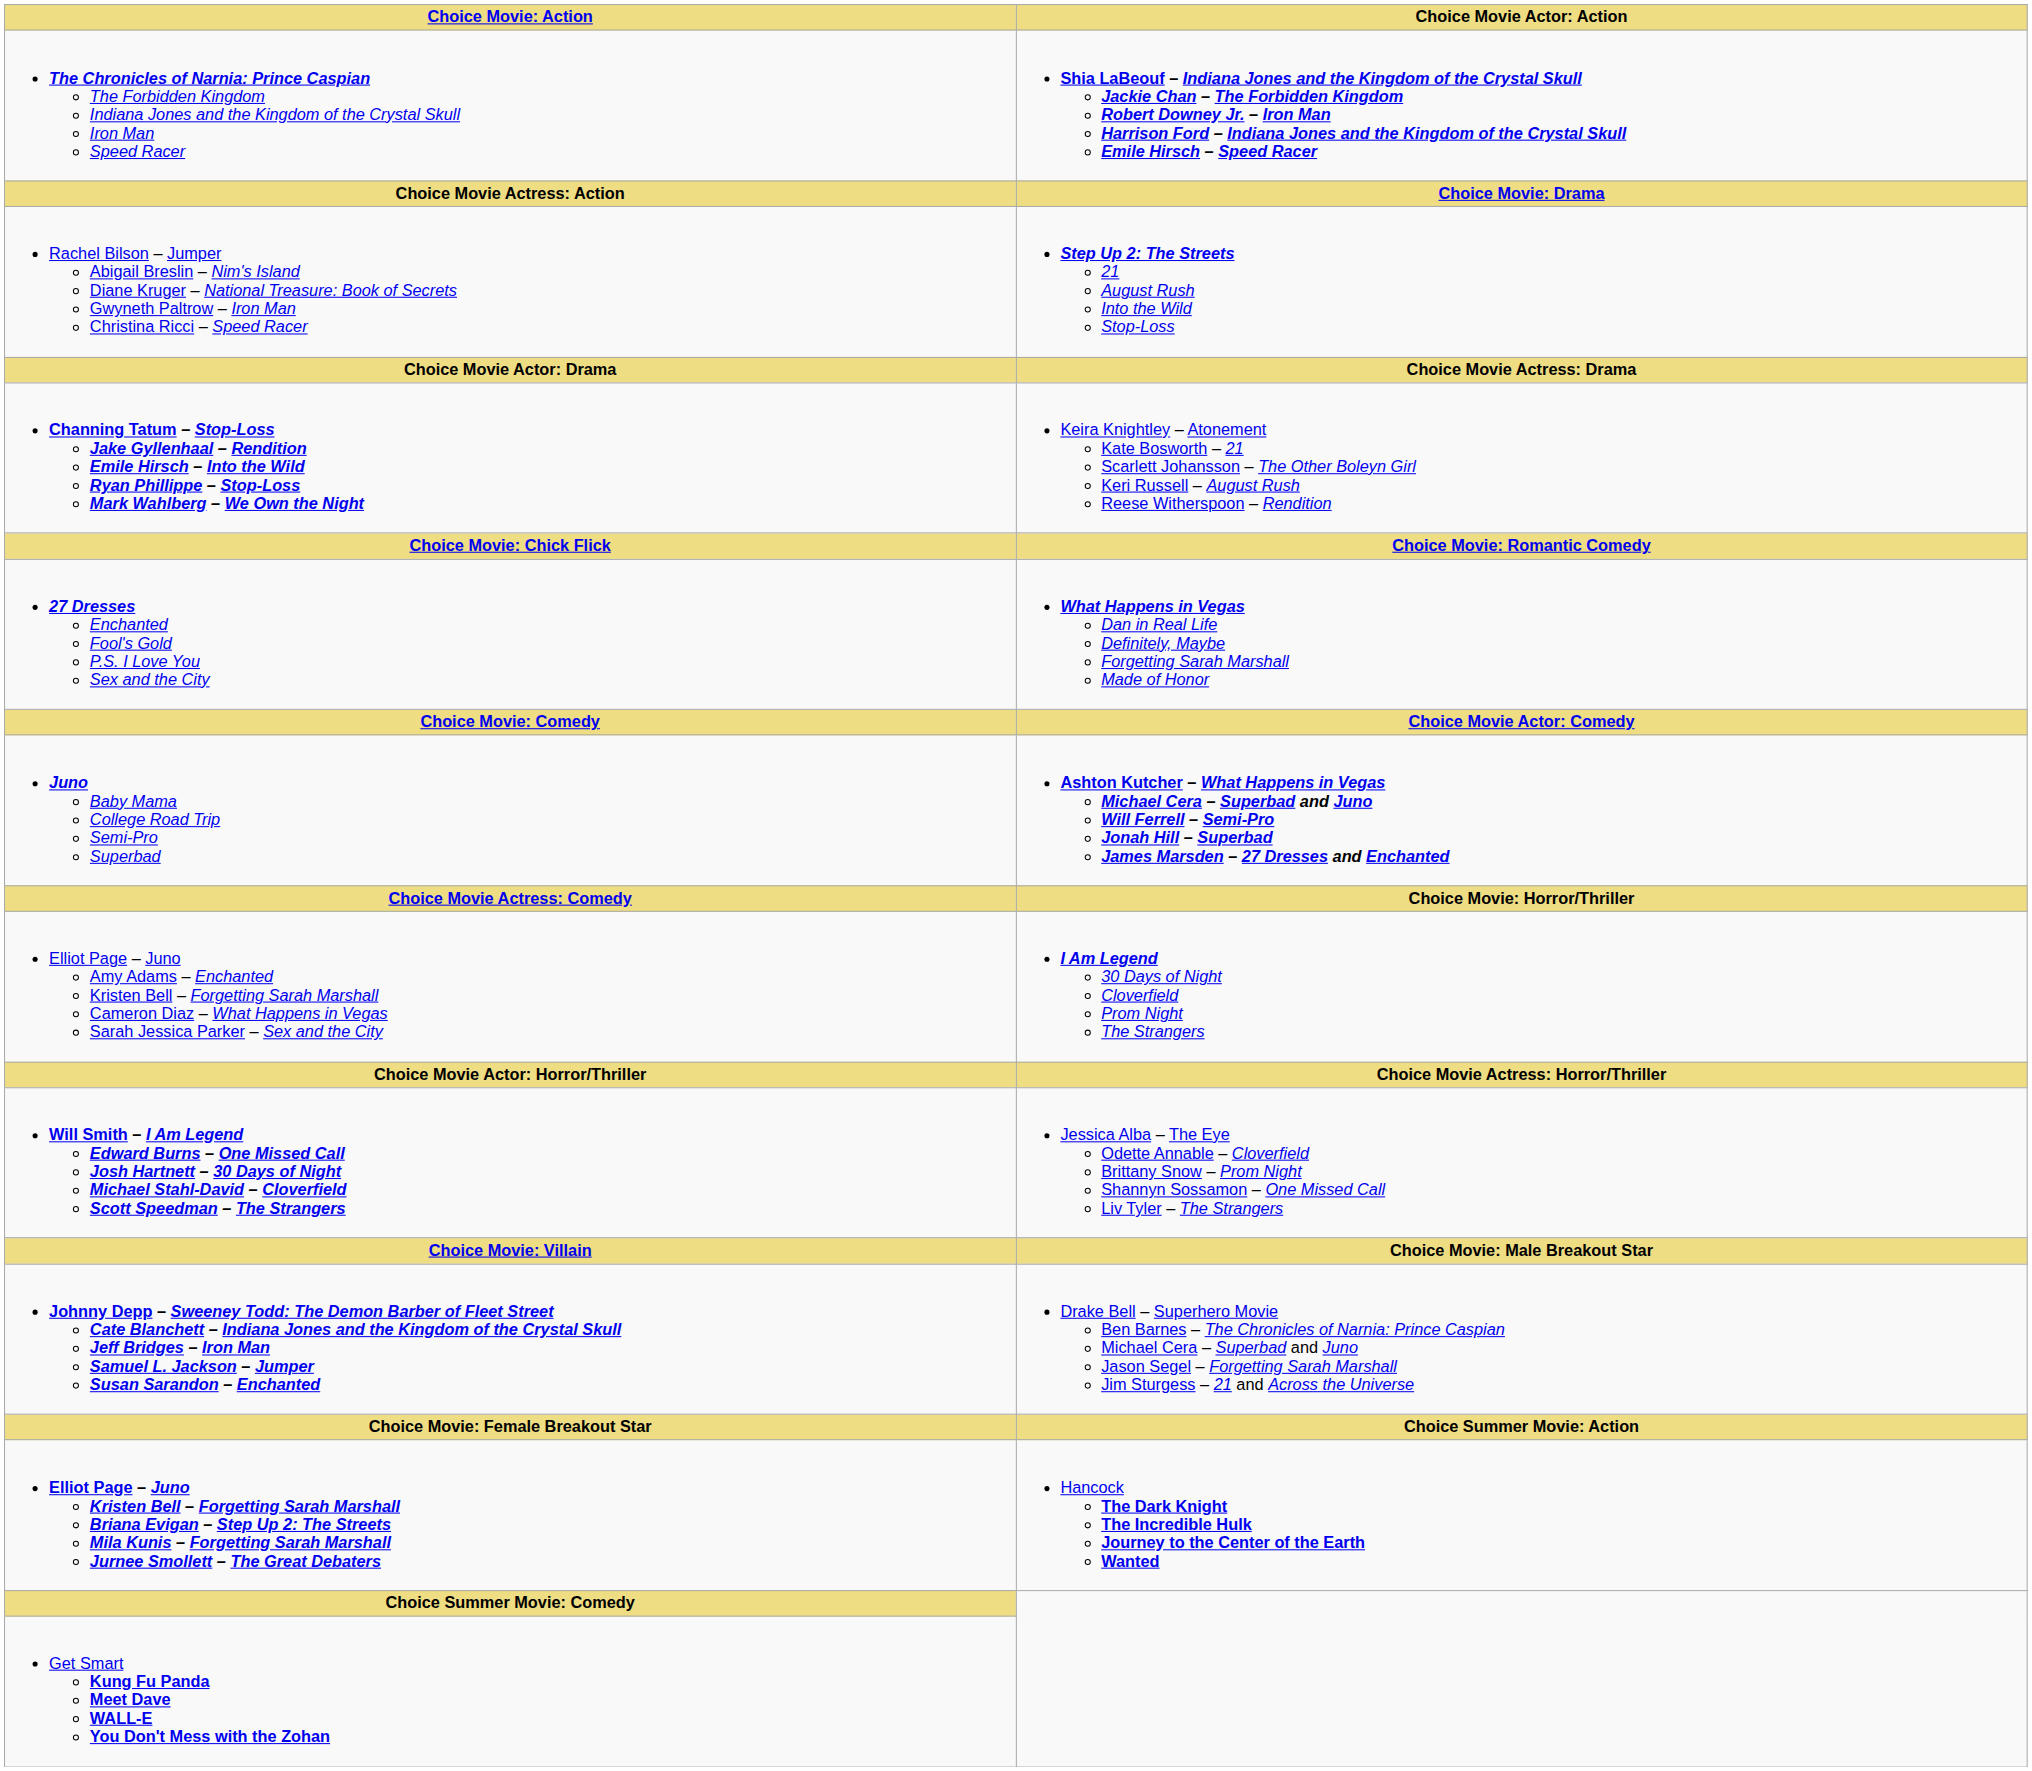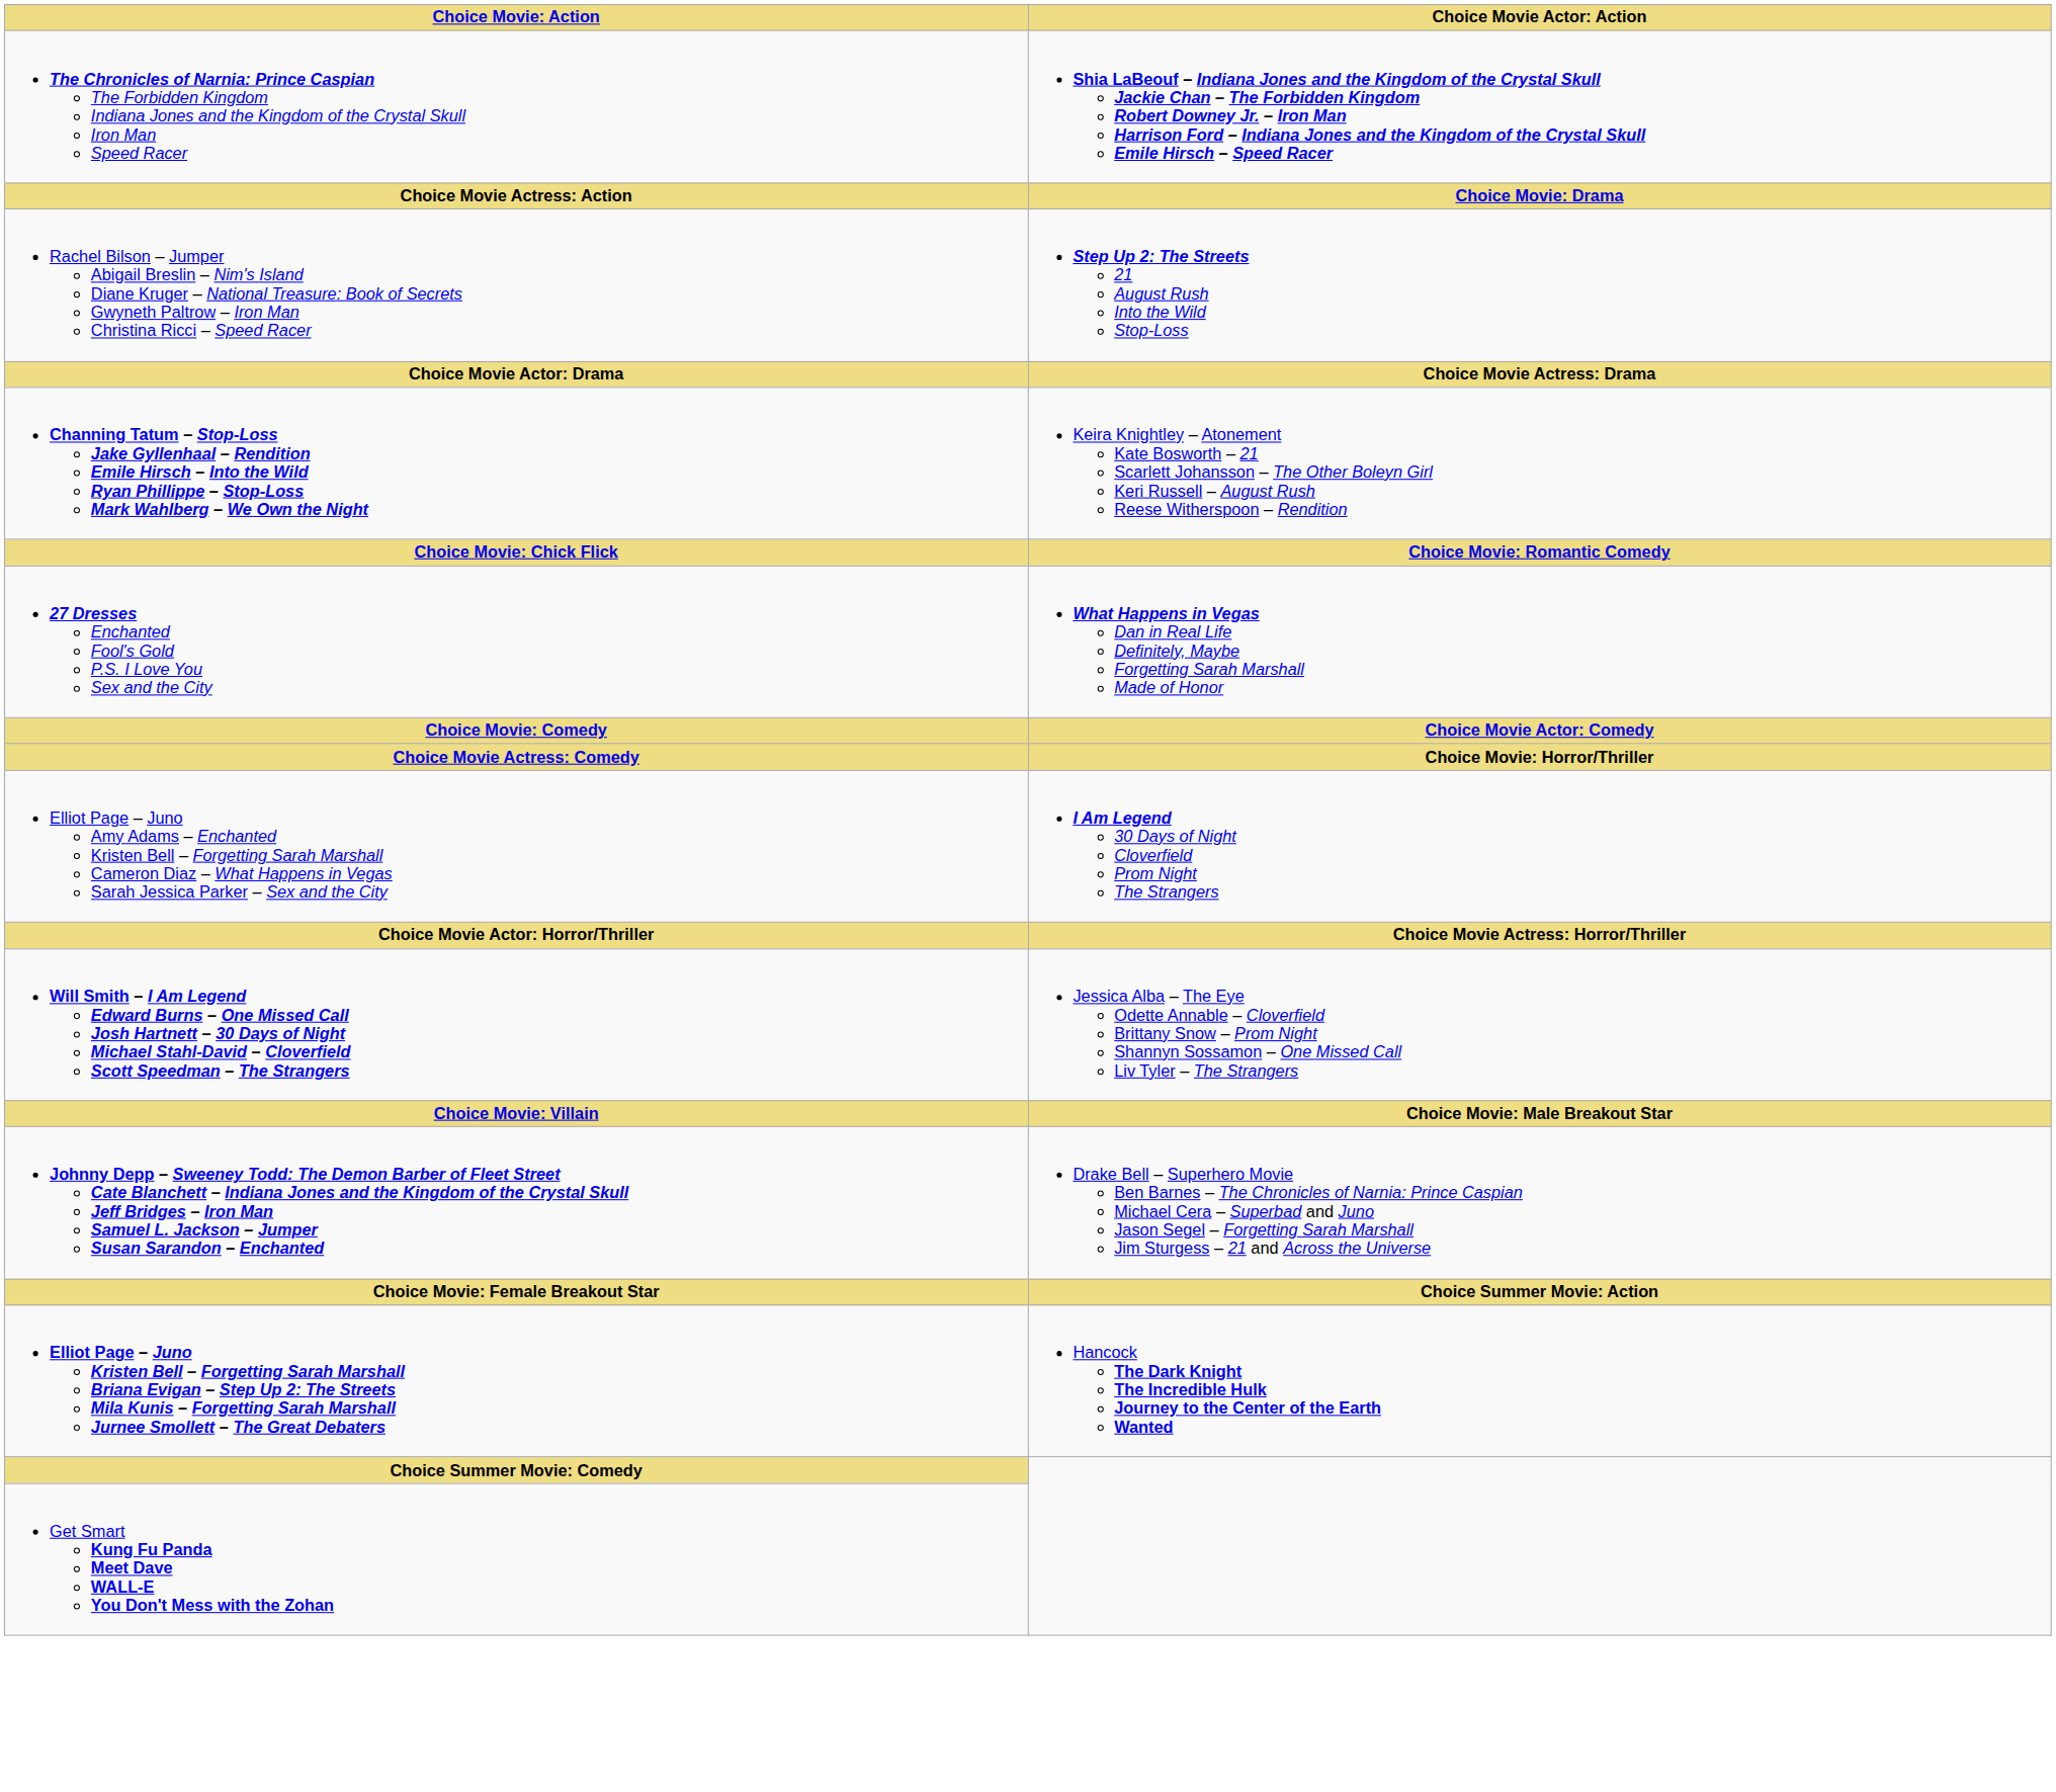 <table class="wikitable" style="width:100%">
 <tr>
 <th style="background:#EEDD82; width:50%"><a href='#'>Choice Movie: Action</a></th>
 <th style="background:#EEDD82; width:50%">Choice Movie Actor: Action</th>
 </tr>
 <tr>
 <td valign="top"><br><ul><li><strong><em><a href='#'>The Chronicles of Narnia: Prince Caspian</a></em></strong><ul><li><em><a href='#'>The Forbidden Kingdom</a></em></li><li><em><a href='#'>Indiana Jones and the Kingdom of the Crystal Skull</a></em></li><li><em><a href='#'>Iron Man</a></em></li><li><em><a href='#'>Speed Racer</a></em></li></ul></li></ul></td>
 <td valign="top"><br><ul><li><strong><a href='#'>Shia LaBeouf</a> – <em><a href='#'>Indiana Jones and the Kingdom of the Crystal Skull</a><strong><em><ul><li><a href='#'>Jackie Chan</a> – </em><a href='#'>The Forbidden Kingdom</a><em></li><li><a href='#'>Robert Downey Jr.</a> – </em><a href='#'>Iron Man</a><em></li><li><a href='#'>Harrison Ford</a> – </em><a href='#'>Indiana Jones and the Kingdom of the Crystal Skull</a><em></li><li><a href='#'>Emile Hirsch</a> – </em><a href='#'>Speed Racer</a><em></li></ul></li></ul></td>
 </tr>
 <tr>
 <th style="background:#EEDD82; width:50%">Choice Movie Actress: Action</th>
 <th style="background:#EEDD82; width:50%"><a href='#'>Choice Movie: Drama</a></th>
 </tr>
 <tr>
 <td valign="top"><br><ul><li></strong><a href='#'>Rachel Bilson</a> – </em><a href='#'>Jumper</a></em></strong><ul><li><a href='#'>Abigail Breslin</a> – <em><a href='#'>Nim's Island</a></em></li><li><a href='#'>Diane Kruger</a> – <em><a href='#'>National Treasure: Book of Secrets</a></em></li><li><a href='#'>Gwyneth Paltrow</a> – <em><a href='#'>Iron Man</a></em></li><li><a href='#'>Christina Ricci</a> – <em><a href='#'>Speed Racer</a></em></li></ul></li></ul></td>
 <td valign="top"><br><ul><li><strong><em><a href='#'>Step Up 2: The Streets</a></em></strong><ul><li><em><a href='#'>21</a></em></li><li><em><a href='#'>August Rush</a></em></li><li><em><a href='#'>Into the Wild</a></em></li><li><em><a href='#'>Stop-Loss</a></em></li></ul></li></ul></td>
 </tr>
 <tr>
 <th style="background:#EEDD82; width:50%">Choice Movie Actor: Drama</th>
 <th style="background:#EEDD82; width:50%">Choice Movie Actress: Drama</th>
 </tr>
 <tr>
 <td valign="top"><br><ul><li><strong><a href='#'>Channing Tatum</a> – <em><a href='#'>Stop-Loss</a><strong><em><ul><li><a href='#'>Jake Gyllenhaal</a> – </em><a href='#'>Rendition</a><em></li><li><a href='#'>Emile Hirsch</a> – </em><a href='#'>Into the Wild</a><em></li><li><a href='#'>Ryan Phillippe</a> – </em><a href='#'>Stop-Loss</a><em></li><li><a href='#'>Mark Wahlberg</a> – </em><a href='#'>We Own the Night</a><em></li></ul></li></ul></td>
 <td valign="top"><br><ul><li></strong><a href='#'>Keira Knightley</a> – </em><a href='#'>Atonement</a></em></strong><ul><li><a href='#'>Kate Bosworth</a> – <em><a href='#'>21</a></em></li><li><a href='#'>Scarlett Johansson</a> – <em><a href='#'>The Other Boleyn Girl</a></em></li><li><a href='#'>Keri Russell</a> – <em><a href='#'>August Rush</a></em></li><li><a href='#'>Reese Witherspoon</a> – <em><a href='#'>Rendition</a></em></li></ul></li></ul></td>
 </tr>
 <tr>
 <th style="background:#EEDD82; width:50%"><a href='#'>Choice Movie: Chick Flick</a></th>
 <th style="background:#EEDD82; width:50%"><a href='#'>Choice Movie: Romantic Comedy</a></th>
 </tr>
 <tr>
 <td valign="top"><br><ul><li><strong><em><a href='#'>27 Dresses</a></em></strong><ul><li><em><a href='#'>Enchanted</a></em></li><li><em><a href='#'>Fool's Gold</a></em></li><li><em><a href='#'>P.S. I Love You</a></em></li><li><em><a href='#'>Sex and the City</a></em></li></ul></li></ul></td>
 <td valign="top"><br><ul><li><strong><em><a href='#'>What Happens in Vegas</a></em></strong><ul><li><em><a href='#'>Dan in Real Life</a></em></li><li><em><a href='#'>Definitely, Maybe</a></em></li><li><em><a href='#'>Forgetting Sarah Marshall</a></em></li><li><em><a href='#'>Made of Honor</a></em></li></ul></li></ul></td>
 </tr>
 <tr>
 <th style="background:#EEDD82; width:50%"><a href='#'>Choice Movie: Comedy</a></th>
 <th style="background:#EEDD82; width:50%"><a href='#'>Choice Movie Actor: Comedy</a></th>
-</tr>
-<tr>
-<td valign="top"><br><ul><li><strong><em><a href='#'>Juno</a></em></strong><ul><li><em><a href='#'>Baby Mama</a></em></li><li><em><a href='#'>College Road Trip</a></em></li><li><em><a href='#'>Semi-Pro</a></em></li><li><em><a href='#'>Superbad</a></em></li></ul></li></ul></td>
-<td valign="top"><br><ul><li><strong><a href='#'>Ashton Kutcher</a> – <em><a href='#'>What Happens in Vegas</a><strong><em><ul><li><a href='#'>Michael Cera</a> – </em><a href='#'>Superbad</a><em> and </em><a href='#'>Juno</a><em></li><li><a href='#'>Will Ferrell</a> – </em><a href='#'>Semi-Pro</a><em></li><li><a href='#'>Jonah Hill</a> – </em><a href='#'>Superbad</a><em></li><li><a href='#'>James Marsden</a> – </em><a href='#'>27 Dresses</a><em> and </em><a href='#'>Enchanted</a><em></li></ul></li></ul></td>
 </tr>
 <tr>
 <th style="background:#EEDD82; width:50%"><a href='#'>Choice Movie Actress: Comedy</a></th>
 <th style="background:#EEDD82; width:50%">Choice Movie: Horror/Thriller</th>
 </tr>
 <tr>
 <td valign="top"><br><ul><li></strong><a href='#'>Elliot Page</a> – </em><a href='#'>Juno</a></em></strong><ul><li><a href='#'>Amy Adams</a> – <em><a href='#'>Enchanted</a></em></li><li><a href='#'>Kristen Bell</a> – <em><a href='#'>Forgetting Sarah Marshall</a></em></li><li><a href='#'>Cameron Diaz</a> – <em><a href='#'>What Happens in Vegas</a></em></li><li><a href='#'>Sarah Jessica Parker</a> – <em><a href='#'>Sex and the City</a></em></li></ul></li></ul></td>
 <td valign="top"><br><ul><li><strong><em><a href='#'>I Am Legend</a></em></strong><ul><li><em><a href='#'>30 Days of Night</a></em></li><li><em><a href='#'>Cloverfield</a></em></li><li><em><a href='#'>Prom Night</a></em></li><li><em><a href='#'>The Strangers</a></em></li></ul></li></ul></td>
 </tr>
 <tr>
 <th style="background:#EEDD82; width:50%">Choice Movie Actor: Horror/Thriller</th>
 <th style="background:#EEDD82; width:50%">Choice Movie Actress: Horror/Thriller</th>
 </tr>
 <tr>
 <td valign="top"><br><ul><li><strong><a href='#'>Will Smith</a> – <em><a href='#'>I Am Legend</a><strong><em><ul><li><a href='#'>Edward Burns</a> – </em><a href='#'>One Missed Call</a><em></li><li><a href='#'>Josh Hartnett</a> – </em><a href='#'>30 Days of Night</a><em></li><li><a href='#'>Michael Stahl-David</a> – </em><a href='#'>Cloverfield</a><em></li><li><a href='#'>Scott Speedman</a> – </em><a href='#'>The Strangers</a><em></li></ul></li></ul></td>
 <td valign="top"><br><ul><li></strong><a href='#'>Jessica Alba</a> – </em><a href='#'>The Eye</a></em></strong><ul><li><a href='#'>Odette Annable</a> – <em><a href='#'>Cloverfield</a></em></li><li><a href='#'>Brittany Snow</a> – <em><a href='#'>Prom Night</a></em></li><li><a href='#'>Shannyn Sossamon</a> – <em><a href='#'>One Missed Call</a></em></li><li><a href='#'>Liv Tyler</a> – <em><a href='#'>The Strangers</a></em></li></ul></li></ul></td>
 </tr>
 <tr>
 <th style="background:#EEDD82; width:50%"><a href='#'>Choice Movie: Villain</a></th>
 <th style="background:#EEDD82; width:50%">Choice Movie: Male Breakout Star</th>
 </tr>
 <tr>
 <td valign="top"><br><ul><li><strong><a href='#'>Johnny Depp</a> – <em><a href='#'>Sweeney Todd: The Demon Barber of Fleet Street</a><strong><em><ul><li><a href='#'>Cate Blanchett</a> – </em><a href='#'>Indiana Jones and the Kingdom of the Crystal Skull</a><em></li><li><a href='#'>Jeff Bridges</a> – </em><a href='#'>Iron Man</a><em></li><li><a href='#'>Samuel L. Jackson</a> – </em><a href='#'>Jumper</a><em></li><li><a href='#'>Susan Sarandon</a> – </em><a href='#'>Enchanted</a><em></li></ul></li></ul></td>
 <td valign="top"><br><ul><li></strong><a href='#'>Drake Bell</a> – </em><a href='#'>Superhero Movie</a></em></strong><ul><li><a href='#'>Ben Barnes</a> – <em><a href='#'>The Chronicles of Narnia: Prince Caspian</a></em></li><li><a href='#'>Michael Cera</a> – <em><a href='#'>Superbad</a></em> and <em><a href='#'>Juno</a></em></li><li><a href='#'>Jason Segel</a> – <em><a href='#'>Forgetting Sarah Marshall</a></em></li><li><a href='#'>Jim Sturgess</a> – <em><a href='#'>21</a></em> and <em><a href='#'>Across the Universe</a></em></li></ul></li></ul></td>
 </tr>
 <tr>
 <th style="background:#EEDD82; width:50%">Choice Movie: Female Breakout Star</th>
 <th style="background:#EEDD82; width:50%">Choice Summer Movie: Action</th>
 </tr>
 <tr>
 <td valign="top"><br><ul><li><strong><a href='#'>Elliot Page</a> – <em><a href='#'>Juno</a><strong><em><ul><li><a href='#'>Kristen Bell</a> – </em><a href='#'>Forgetting Sarah Marshall</a><em></li><li><a href='#'>Briana Evigan</a> – </em><a href='#'>Step Up 2: The Streets</a><em></li><li><a href='#'>Mila Kunis</a> – </em><a href='#'>Forgetting Sarah Marshall</a><em></li><li><a href='#'>Jurnee Smollett</a> – </em><a href='#'>The Great Debaters</a><em></li></ul></li></ul></td>
 <td valign="top"><br><ul><li></em></strong><a href='#'>Hancock</a><strong><em><ul><li></em><a href='#'>The Dark Knight</a><em></li><li></em><a href='#'>The Incredible Hulk</a><em></li><li></em><a href='#'>Journey to the Center of the Earth</a><em></li><li></em><a href='#'>Wanted</a><em></li></ul></li></ul></td>
 </tr>
 <tr>
 <th style="background:#EEDD82;">Choice Summer Movie: Comedy</th>
 <td rowspan="2"></td>
 </tr>
 <tr>
 <td valign="top"><br><ul><li></em></strong><a href='#'>Get Smart</a><strong><em><ul><li></em><a href='#'>Kung Fu Panda</a><em></li><li></em><a href='#'>Meet Dave</a><em></li><li></em><a href='#'>WALL-E</a><em></li><li></em><a href='#'>You Don't Mess with the Zohan</a><em></li></ul></li></ul></td>
 </tr>
 </table>
